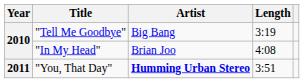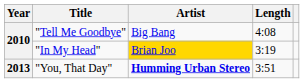 <table class="wikitable plainrowheaders sortable">
 <tr>
 <th scope="col">Year</th>
 <th scope="col">Title</th>
 <th scope="col">Artist</th>
 <th scope="col">Length</th>
 <th scope="col" class="unsortable"></th>
 </tr>
 <tr>
 <th scope="row" rowspan="2">2010</th>
 <td>"<a href='#'>Tell Me Goodbye</a>"</td>
 <td><a href='#'>Big Bang</a></td>
+<td>4:08</td>
+<td style="text-align:center"></td>
+</tr>
+<tr>
+<td>"<a href='#'>In My Head</a>"</td>
+<td style="background: gold;"><a href='#'>Brian Joo</a></td>
 <td>3:19</td>
 <td style="text-align:center"></td>
 </tr>
 <tr>
-<td>"<a href='#'>In My Head</a>"</td>
-<td><a href='#'>Brian Joo</a></td>
-<td>4:08</td>
-<td style="text-align:center"></td>
-</tr>
-<tr>
-<th scope="row">2011</th>
+<th scope="row">2013</th>
 <td>"You, That Day"</td>
 <td><strong><a href='#'>Humming Urban Stereo</a></strong></td>
 <td>3:51</td>
 <td></td>
 </tr>
 </table>
